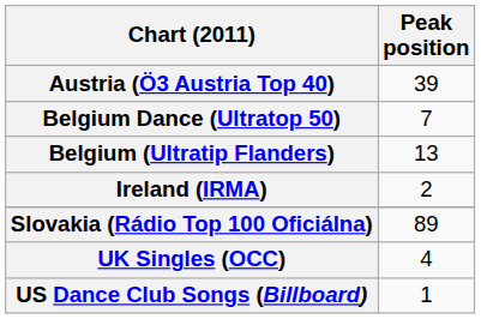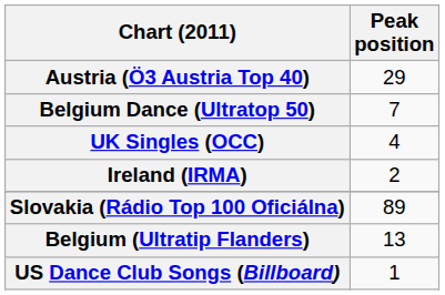 <table class="wikitable sortable plainrowheaders" style="text-align:center">
 <tr>
 <th scope="col">Chart (2011)</th>
 <th scope="col">Peak<br>position</th>
 </tr>
 <tr>
 <th scope="row">Austria (<a href='#'>Ö3 Austria Top 40</a>)</th>
-<td>39</td>
+<td>29</td>
 </tr>
 <tr>
 <th scope="row">Belgium Dance (<a href='#'>Ultratop 50</a>)</th>
 <td>7</td>
 </tr>
 <tr>
-<th scope="row">Belgium (<a href='#'>Ultratip Flanders</a>)</th>
-<td>13</td>
+<th scope="row"><a href='#'>UK Singles</a> (<a href='#'>OCC</a>)</th>
+<td>4</td>
 </tr>
 <tr>
 <th scope="row">Ireland (<a href='#'>IRMA</a>)</th>
 <td>2</td>
 </tr>
 <tr>
 </tr>
 <tr>
 <th scope="row">Slovakia (<a href='#'>Rádio Top 100 Oficiálna</a>)</th>
 <td>89</td>
 </tr>
 <tr>
-<th scope="row"><a href='#'>UK Singles</a> (<a href='#'>OCC</a>)</th>
-<td>4</td>
+<th scope="row">Belgium (<a href='#'>Ultratip Flanders</a>)</th>
+<td>13</td>
 </tr>
 <tr>
 <th scope="row">US <a href='#'>Dance Club Songs</a> (<em><a href='#'>Billboard</a>)</em></th>
 <td>1</td>
 </tr>
 </table>
